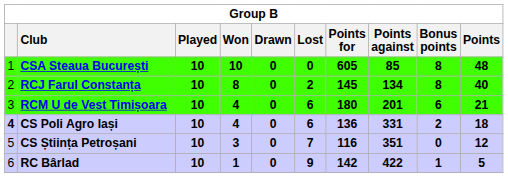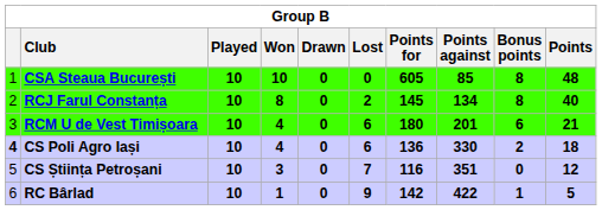 <table class="wikitable" style="float:left; margin-right:15px; text-align: center;">
 <tr>
 <td colspan="11" bgcolor="#FFFFFF" cellpadding="0" cellspacing="0"><strong>Group B</strong></td>
 </tr>
 <tr>
 <th bgcolor="#efefef" width="10"></th>
 <th bgcolor="#efefef" style="text-align:left" width="200">Club</th>
 <th bgcolor="#efefef" width="20">Played</th>
 <th bgcolor="#efefef" width="20">Won</th>
 <th bgcolor="#efefef" width="20">Drawn</th>
 <th bgcolor="#efefef" width="20">Lost</th>
 <th bgcolor="#efefef" width="20">Points for</th>
 <th bgcolor="#efefef" width="20">Points against</th>
 <th bgcolor="#efefef" width="20">Bonus points</th>
 <th bgcolor="#efefef" width="20">Points</th>
 </tr>
 <tr bgcolor=#3fff00 align=center>
 <td>1</td>
 <td align=left><strong><a href='#'>CSA Steaua București</a></strong></td>
 <td><strong>10</strong></td>
 <td><strong>10</strong></td>
 <td><strong>0</strong></td>
 <td><strong>0</strong></td>
 <td><strong>605</strong></td>
 <td><strong>85</strong></td>
 <td><strong>8</strong></td>
 <td><strong>48</strong></td>
 </tr>
 <tr bgcolor=#3fff00 align=center>
 <td>2</td>
 <td align=left><strong><a href='#'>RCJ Farul Constanța</a></strong></td>
 <td><strong>10</strong></td>
 <td><strong>8</strong></td>
 <td><strong>0</strong></td>
 <td><strong>2</strong></td>
 <td><strong>145</strong></td>
 <td><strong>134</strong></td>
 <td><strong>8</strong></td>
 <td><strong>40</strong></td>
 </tr>
 <tr bgcolor=#3fff00 align=center>
 <td>3</td>
 <td align=left><strong><a href='#'>RCM U de Vest Timișoara</a></strong></td>
 <td><strong>10</strong></td>
 <td><strong>4</strong></td>
 <td><strong>0</strong></td>
 <td><strong>6</strong></td>
 <td><strong>180</strong></td>
 <td><strong>201</strong></td>
 <td><strong>6</strong></td>
 <td><strong>21</strong></td>
 </tr>
 <tr bgcolor=#ccccff align=center>
 <td><strong>4</strong></td>
 <td align=left><strong>CS Poli Agro Iași</strong></td>
 <td><strong>10</strong></td>
 <td><strong>4</strong></td>
 <td><strong>0</strong></td>
 <td><strong>6</strong></td>
 <td><strong>136</strong></td>
-<td><strong>331</strong></td>
+<td><strong>330</strong></td>
 <td><strong>2</strong></td>
 <td><strong>18</strong></td>
 </tr>
 <tr bgcolor=#ccccff align=center>
 <td>5</td>
 <td align=left><strong>CS Știința Petroșani</strong></td>
 <td><strong>10</strong></td>
 <td><strong>3</strong></td>
 <td><strong>0</strong></td>
 <td><strong>7</strong></td>
 <td><strong>116</strong></td>
 <td><strong>351</strong></td>
 <td><strong>0</strong></td>
 <td><strong>12</strong></td>
 </tr>
 <tr bgcolor=#ccccff align=center>
 <td>6</td>
 <td align=left><strong>RC Bârlad</strong></td>
 <td><strong>10</strong></td>
 <td><strong>1</strong></td>
 <td><strong>0</strong></td>
 <td><strong>9</strong></td>
 <td><strong>142</strong></td>
 <td><strong>422</strong></td>
 <td><strong>1</strong></td>
 <td><strong>5</strong></td>
 </tr>
 </table>
